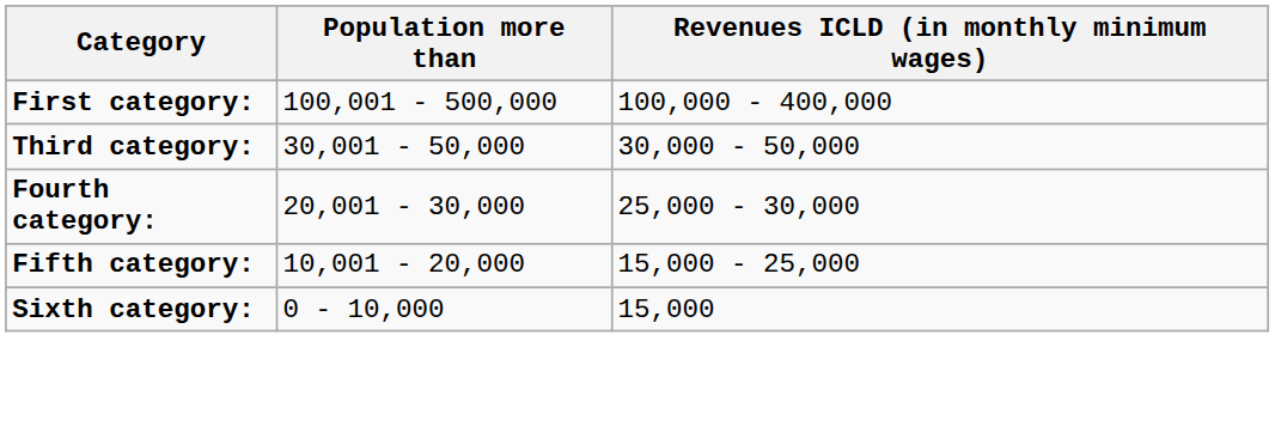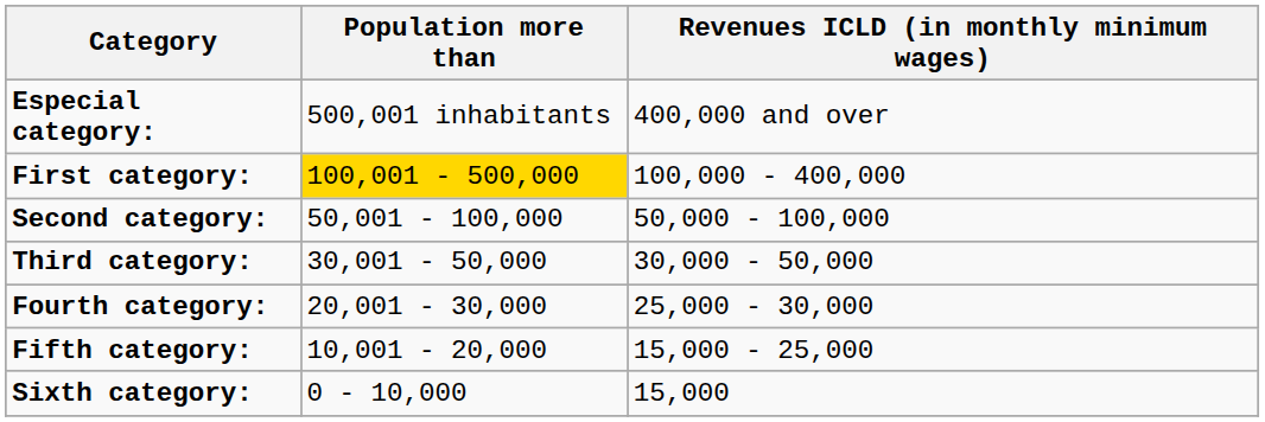 <table class="wikitable sortable">
 <tr>
 <th>Category</th>
 <th data-sort-type="number">Population more than</th>
 <th data-sort-type="number">Revenues ICLD (in monthly minimum wages)</th>
 </tr>
 <tr>
+<td><strong>Especial category:</strong></td>
+<td>500,001 inhabitants</td>
+<td>400,000 and over</td>
+</tr>
+<tr>
 <td><strong>First category:</strong></td>
-<td>100,001 - 500,000</td>
+<td style="background: gold;">100,001 - 500,000</td>
 <td>100,000 - 400,000</td>
+</tr>
+<tr>
+<td><strong>Second category:</strong></td>
+<td>50,001 - 100,000</td>
+<td>50,000 - 100,000</td>
 </tr>
 <tr id="3">
 <td><strong>Third category:</strong></td>
 <td>30,001 - 50,000</td>
 <td>30,000 - 50,000</td>
 </tr>
 <tr>
 <td><strong>Fourth category:</strong></td>
 <td>20,001 - 30,000</td>
 <td>25,000 - 30,000</td>
 </tr>
 <tr>
 <td><strong>Fifth category:</strong></td>
 <td>10,001 - 20,000</td>
 <td>15,000 - 25,000</td>
 </tr>
 <tr>
 <td><strong>Sixth category:</strong></td>
 <td>0 - 10,000</td>
 <td>15,000</td>
 </tr>
 </table>
